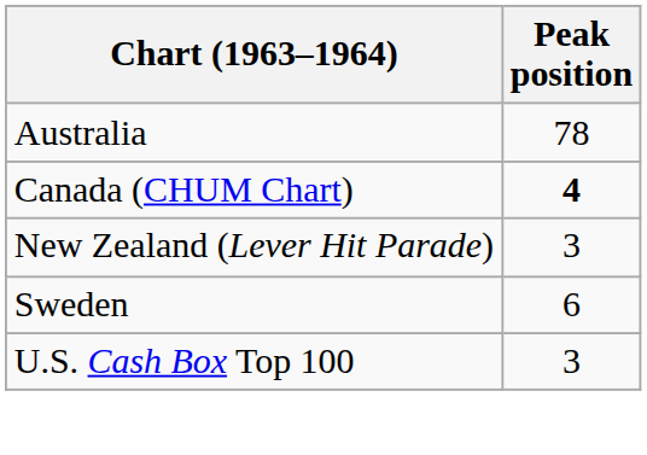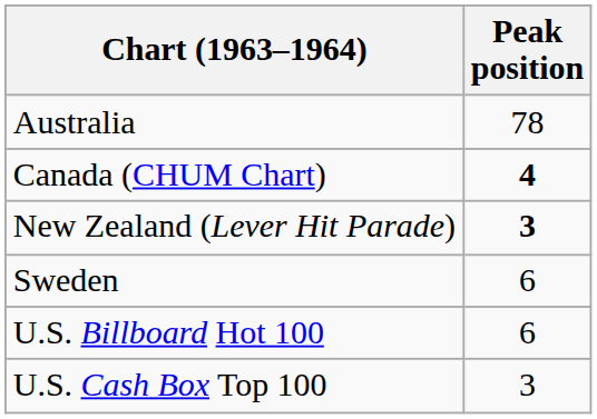 <table class="wikitable sortable"×>
 <tr>
 <th>Chart (1963–1964)</th>
 <th>Peak<br>position</th>
 </tr>
 <tr>
 <td>Australia</td>
 <td style="text-align:center;">78</td>
 </tr>
 <tr>
 <td>Canada (<a href='#'>CHUM Chart</a>)</td>
 <td style="text-align:center;"><strong>4</strong></td>
 </tr>
 <tr>
 <td>New Zealand (<em>Lever Hit Parade</em>)</td>
-<td style="text-align:center;">3</td>
+<td style="text-align:center;"><strong>3</strong></td>
 </tr>
 <tr>
 <td>Sweden</td>
+<td style="text-align:center;">6</td>
+</tr>
+<tr>
+<td>U.S. <em><a href='#'>Billboard</a></em> <a href='#'>Hot 100</a></td>
 <td style="text-align:center;">6</td>
 </tr>
 <tr>
 <td>U.S. <a href='#'><em>Cash Box</em></a> Top 100</td>
 <td align="center">3</td>
 </tr>
 </table>
